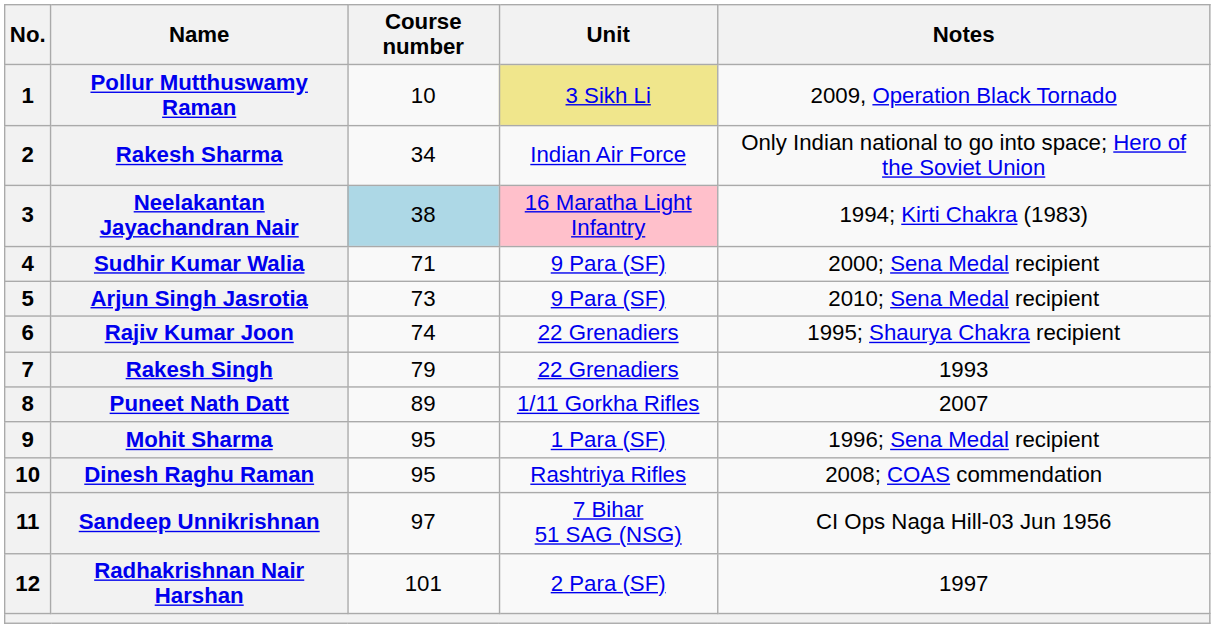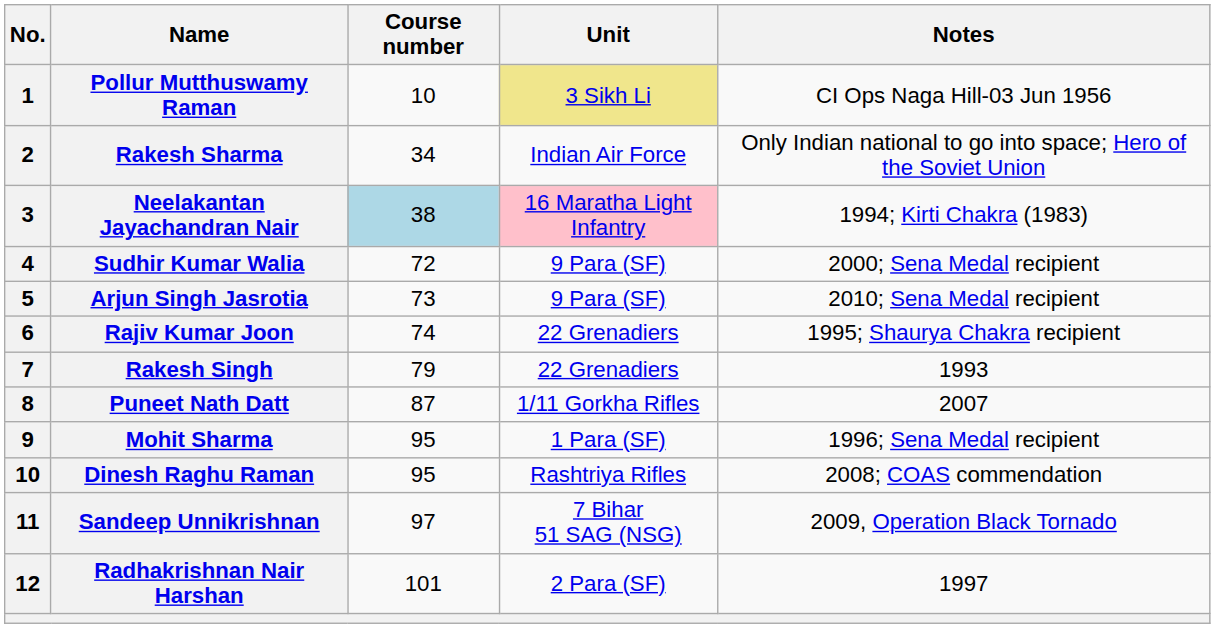 <table class="wikitable sortable" style="text-align: center;">
 <tr>
 <th scope=col>No.</th>
 <th scope=col>Name</th>
 <th scope=col>Course number</th>
 <th class="unsortable" scope=col>Unit</th>
 <th class="unsortable" scope=col>Notes</th>
 </tr>
 <tr>
 <th>1</th>
 <th><strong><a href='#'>Pollur Mutthuswamy Raman</a></strong></th>
 <td>10</td>
 <td style="background: khaki;"><a href='#'>3 Sikh Li</a></td>
-<td>2009, <a href='#'>Operation Black Tornado</a></td>
+<td>CI Ops Naga Hill-03 Jun 1956</td>
 </tr>
 <tr>
 <th>2</th>
 <th scope="row"><a href='#'>Rakesh Sharma</a></th>
 <td>34</td>
 <td><a href='#'>Indian Air Force</a></td>
 <td 1985; Only non-army and IAF NDA recipient>Only Indian national to go into space; <a href='#'>Hero of the Soviet Union</a></td>
 </tr>
 <tr>
 <th>3</th>
 <th scope="row"><a href='#'>Neelakantan Jayachandran Nair</a></th>
 <td style="background: lightblue;">38</td>
 <td style="background: pink;"><a href='#'>16 Maratha Light Infantry</a></td>
 <td>1994; <a href='#'>Kirti Chakra</a> (1983)</td>
 </tr>
 <tr>
 <th>4</th>
 <th scope="row"><a href='#'>Sudhir Kumar Walia</a></th>
-<td>71</td>
+<td>72</td>
 <td><a href='#'>9 Para (SF)</a></td>
 <td>2000; <a href='#'>Sena Medal</a> recipient</td>
 </tr>
 <tr>
 <th>5</th>
 <th scope="row"><a href='#'>Arjun Singh Jasrotia</a></th>
 <td>73</td>
 <td><a href='#'>9 Para (SF)</a></td>
 <td>2010; <a href='#'>Sena Medal</a> recipient</td>
 </tr>
 <tr>
 <th>6</th>
 <th scope="row"><a href='#'>Rajiv Kumar Joon</a></th>
 <td>74</td>
 <td><a href='#'>22 Grenadiers</a></td>
 <td>1995; <a href='#'>Shaurya Chakra</a> recipient</td>
 </tr>
 <tr>
 <th>7</th>
 <th scope="row"><a href='#'>Rakesh Singh</a></th>
 <td>79</td>
 <td><a href='#'>22 Grenadiers</a></td>
 <td>1993</td>
 </tr>
 <tr>
 <th>8</th>
 <th scope="row"><a href='#'>Puneet Nath Datt</a></th>
-<td>89</td>
+<td>87</td>
 <td><a href='#'>1/11 Gorkha Rifles</a></td>
 <td>2007</td>
 </tr>
 <tr>
 <th>9</th>
 <th scope="row"><a href='#'>Mohit Sharma</a></th>
 <td>95</td>
 <td><a href='#'>1 Para (SF)</a></td>
 <td>1996; <a href='#'>Sena Medal</a> recipient</td>
 </tr>
 <tr>
 <th>10</th>
 <th scope="row"><a href='#'>Dinesh Raghu Raman</a></th>
 <td>95</td>
 <td><a href='#'>Rashtriya Rifles</a></td>
 <td>2008; <a href='#'>COAS</a> commendation</td>
 </tr>
 <tr>
 <th>11</th>
 <th scope="row"><a href='#'>Sandeep Unnikrishnan</a></th>
 <td>97</td>
 <td><a href='#'>7 Bihar</a><br><a href='#'>51 SAG (NSG)</a></td>
-<td>CI Ops Naga Hill-03 Jun 1956</td>
+<td>2009, <a href='#'>Operation Black Tornado</a></td>
 </tr>
 <tr>
 <th>12</th>
 <th scope="row"><a href='#'>Radhakrishnan Nair Harshan</a></th>
 <td>101</td>
 <td><a href='#'>2 Para (SF)</a></td>
 <td>1997</td>
 </tr>
 <tr>
 <th scope="row" colspan=6></th>
 </tr>
 </table>
